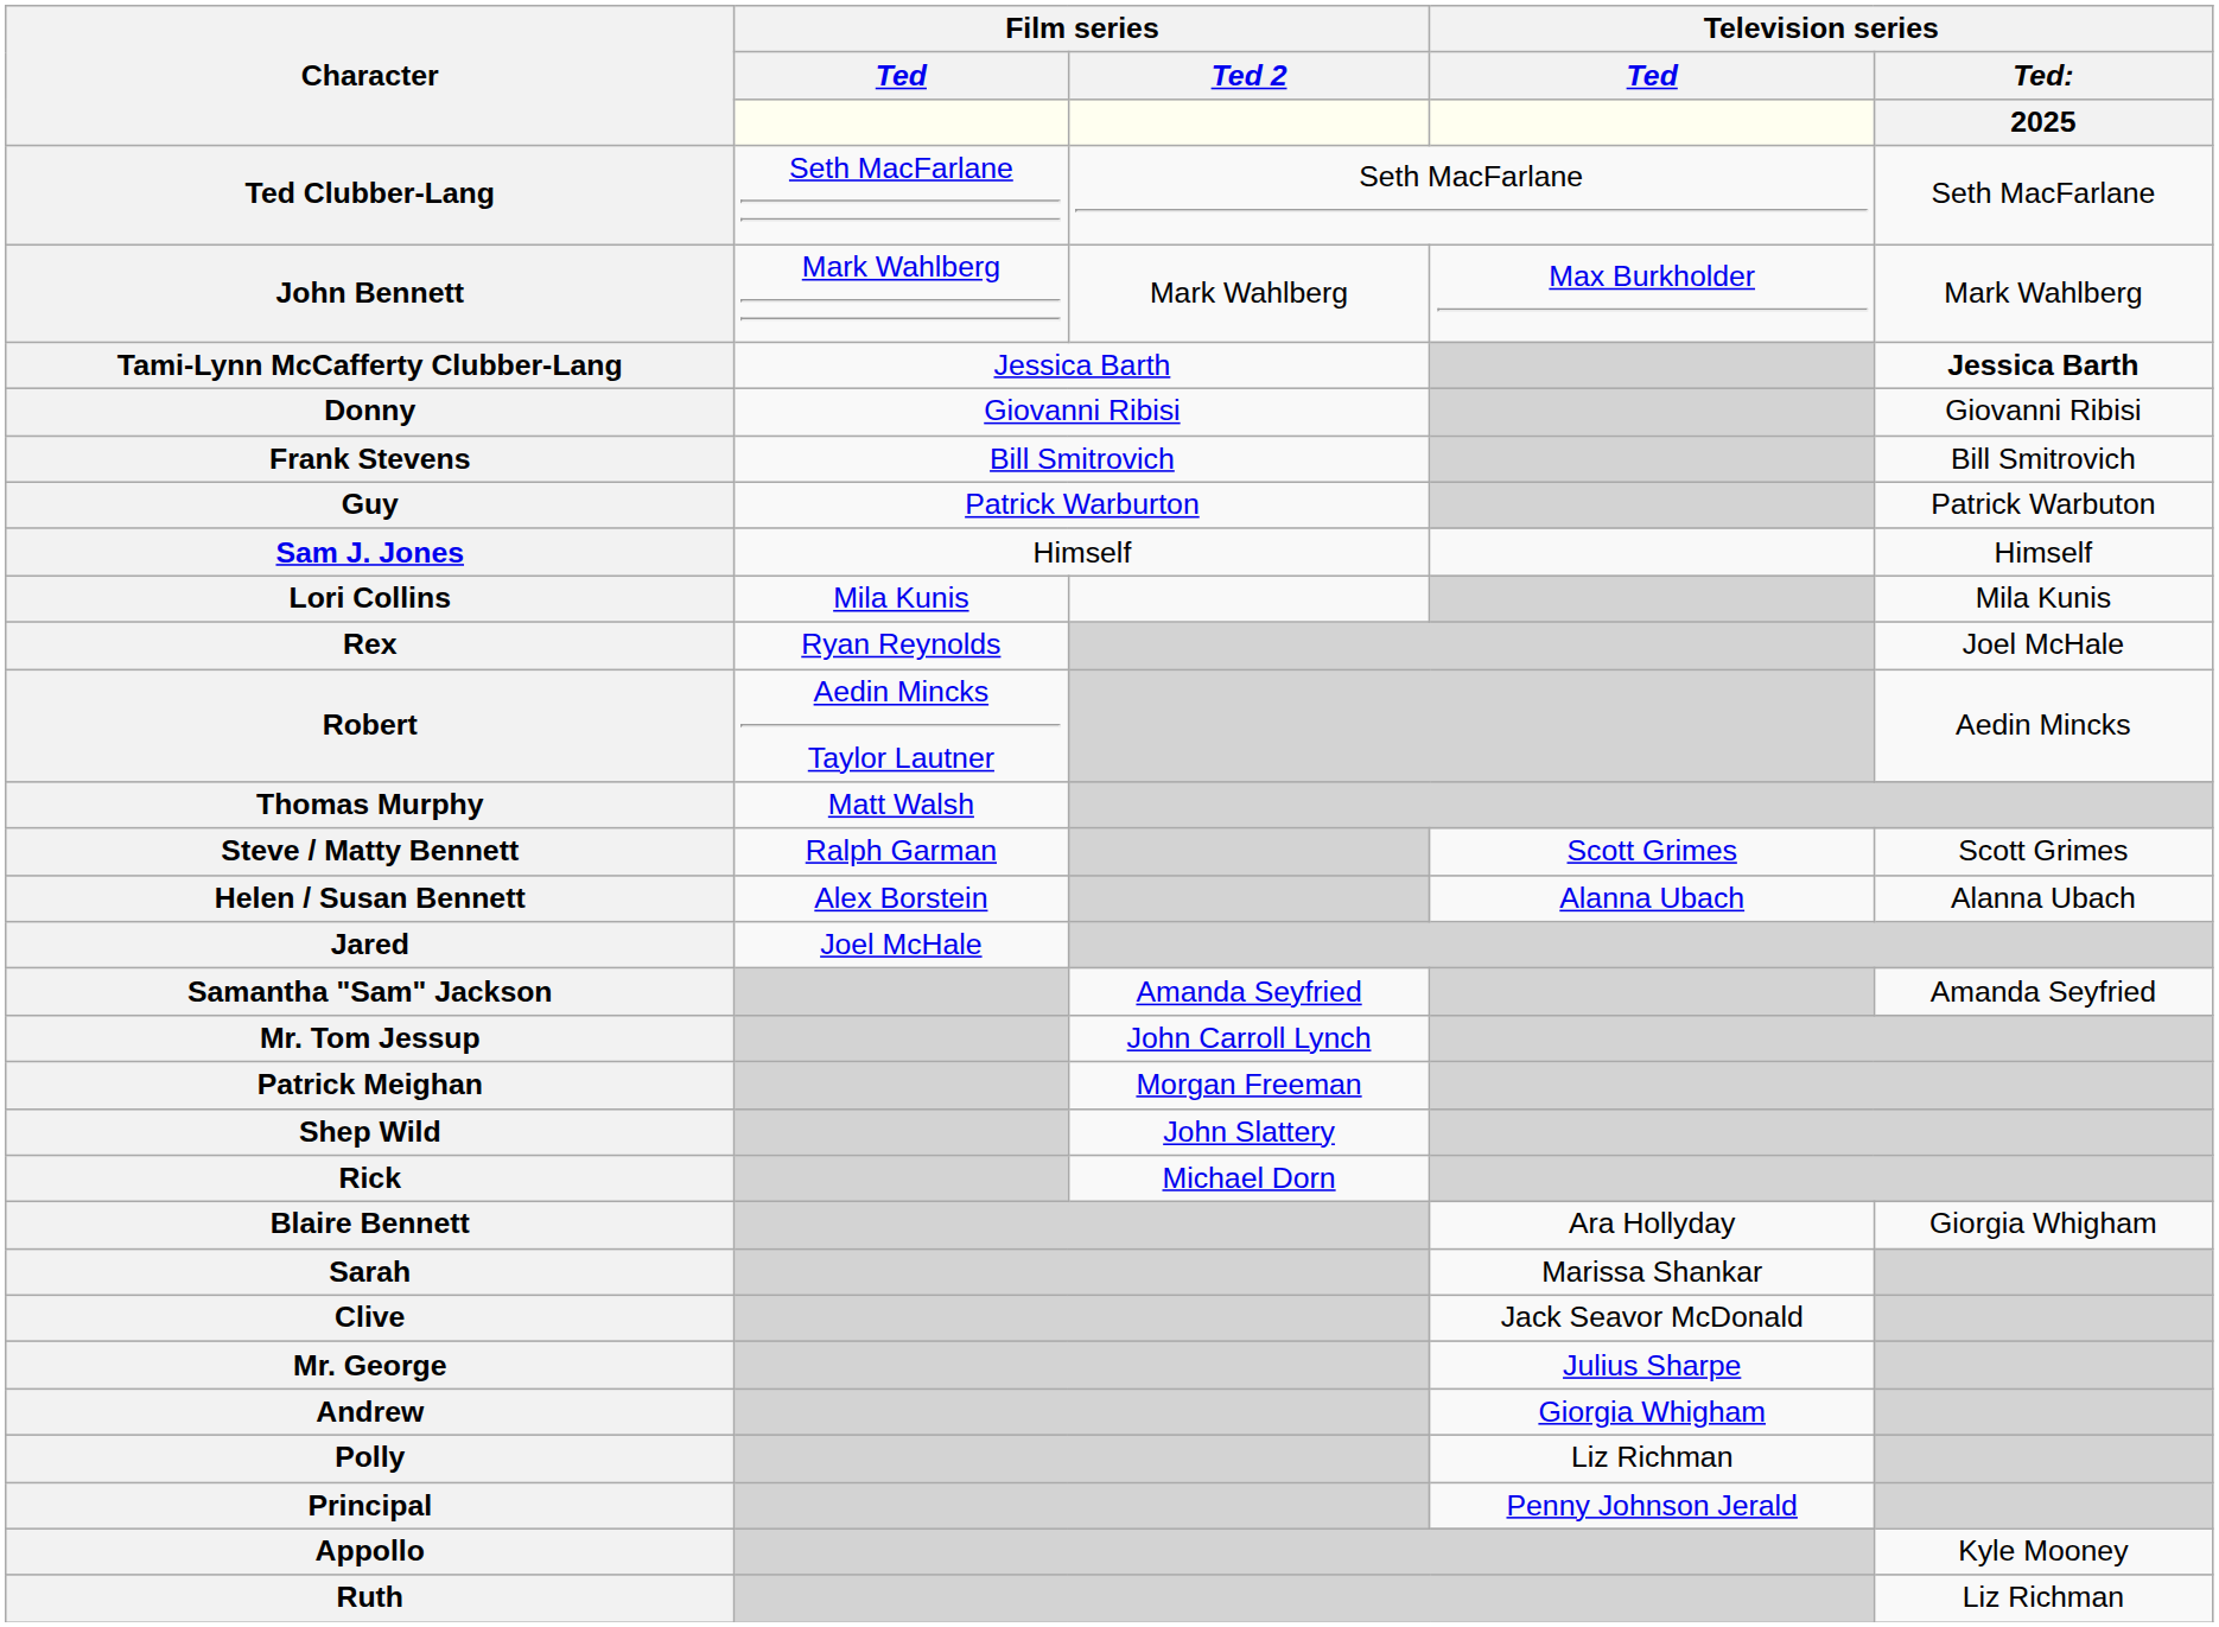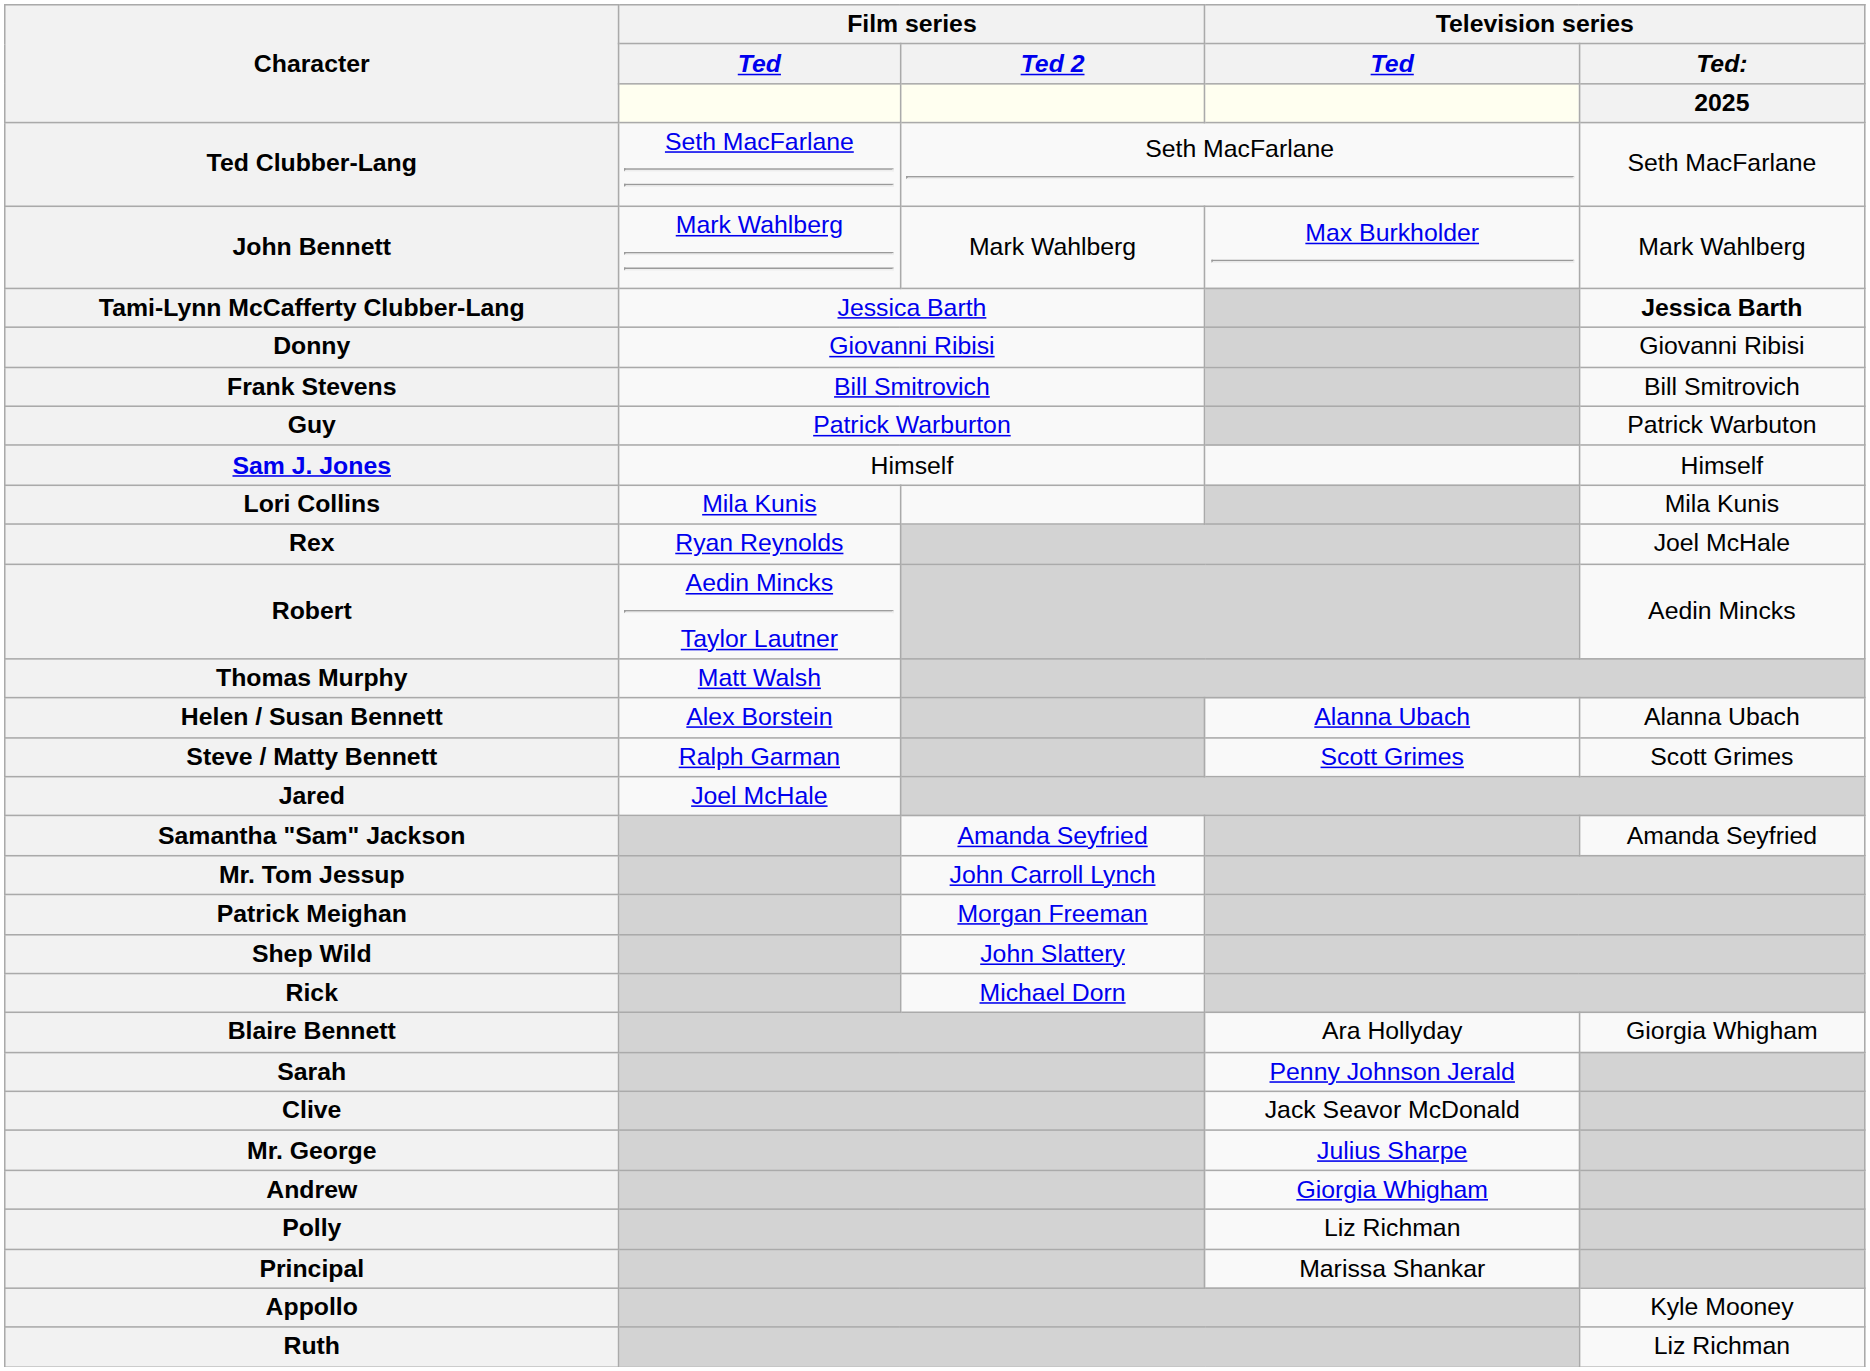 <table class="wikitable plainrowheaders" style="text-align:center; width:95%;">
 <tr>
 <th rowspan="3">Character</th>
 <th colspan="2">Film series</th>
 <th colspan="2">Television series</th>
 </tr>
 <tr>
 <th><em><a href='#'>Ted</a></em></th>
 <th><em><a href='#'>Ted 2</a></em></th>
 <th><em><a href='#'>Ted</a></em> <br></th>
 <th><em>Ted: <br></em></th>
 </tr>
 <tr>
 <th style="background:ivory;"></th>
 <th style="background:ivory;"></th>
 <th style="background:ivory;"></th>
 <th>2025</th>
 </tr>
 <tr>
 <th>Ted Clubber-Lang</th>
 <td><a href='#'>Seth MacFarlane</a><hr><hr></td>
 <td colspan="2">Seth MacFarlane<hr></td>
 <td>Seth MacFarlane</td>
 </tr>
 <tr>
 <th>John Bennett</th>
 <td><a href='#'>Mark Wahlberg</a><hr><hr></td>
 <td>Mark Wahlberg</td>
 <td><a href='#'>Max Burkholder</a><hr></td>
 <td>Mark Wahlberg</td>
 </tr>
 <tr>
 <th>Tami-Lynn McCafferty Clubber-Lang</th>
 <td colspan="2"><a href='#'>Jessica Barth</a></td>
 <td style="background:lightgrey;"></td>
 <td><strong>Jessica Barth</strong></td>
 </tr>
 <tr>
 <th>Donny</th>
 <td colspan="2"><a href='#'>Giovanni Ribisi</a></td>
 <td style="background:lightgrey;"></td>
 <td>Giovanni Ribisi</td>
 </tr>
 <tr>
 <th>Frank Stevens</th>
 <td colspan="2"><a href='#'>Bill Smitrovich</a></td>
 <td style="background:lightgrey;"></td>
 <td>Bill Smitrovich</td>
 </tr>
 <tr>
 <th>Guy</th>
 <td colspan="2"><a href='#'>Patrick Warburton</a></td>
 <td style="background:lightgrey;"></td>
 <td>Patrick Warbuton</td>
 </tr>
 <tr>
 <th><a href='#'>Sam J. Jones</a></th>
 <td colspan="2">Himself</td>
 <td></td>
 <td>Himself</td>
 </tr>
 <tr>
 <th>Lori Collins</th>
 <td><a href='#'>Mila Kunis</a></td>
 <td></td>
 <td style="background:lightgrey;"></td>
 <td>Mila Kunis</td>
 </tr>
 <tr>
 <th>Rex</th>
 <td><a href='#'>Ryan Reynolds</a></td>
 <td colspan="2" style="background:lightgrey;"></td>
 <td>Joel McHale</td>
 </tr>
 <tr>
 <th>Robert</th>
 <td><a href='#'>Aedin Mincks</a><hr><a href='#'>Taylor Lautner</a></td>
 <td colspan="2" style="background:lightgrey;"></td>
 <td>Aedin Mincks</td>
 </tr>
 <tr>
 <th>Thomas Murphy</th>
 <td><a href='#'>Matt Walsh</a></td>
 <td colspan="3" style="background:lightgrey;"></td>
 </tr>
 <tr>
+<th>Helen / Susan Bennett</th>
+<td><a href='#'>Alex Borstein</a></td>
+<td style="background:lightgrey;"></td>
+<td><a href='#'>Alanna Ubach</a></td>
+<td>Alanna Ubach</td>
+</tr>
+<tr>
 <th>Steve / Matty Bennett</th>
 <td><a href='#'>Ralph Garman</a></td>
 <td style="background:lightgrey;"></td>
 <td><a href='#'>Scott Grimes</a></td>
 <td>Scott Grimes</td>
-</tr>
-<tr>
-<th>Helen / Susan Bennett</th>
-<td><a href='#'>Alex Borstein</a></td>
-<td style="background:lightgrey;"></td>
-<td><a href='#'>Alanna Ubach</a></td>
-<td>Alanna Ubach</td>
 </tr>
 <tr>
 <th>Jared</th>
 <td><a href='#'>Joel McHale</a></td>
 <td colspan="3" style="background:lightgrey;"></td>
 </tr>
 <tr>
 <th>Samantha "Sam" Jackson</th>
 <td style="background:lightgrey;"></td>
 <td><a href='#'>Amanda Seyfried</a></td>
 <td style="background:lightgrey;"></td>
 <td>Amanda Seyfried</td>
 </tr>
 <tr>
 <th>Mr. Tom Jessup</th>
 <td style="background:lightgrey;"></td>
 <td><a href='#'>John Carroll Lynch</a></td>
 <td colspan="2" style="background:lightgrey;"></td>
 </tr>
 <tr>
 <th>Patrick Meighan</th>
 <td style="background:lightgrey;"></td>
 <td><a href='#'>Morgan Freeman</a></td>
 <td colspan="2" style="background:lightgrey;"></td>
 </tr>
 <tr>
 <th>Shep Wild</th>
 <td style="background:lightgrey;"></td>
 <td><a href='#'>John Slattery</a></td>
 <td colspan="2" style="background:lightgrey;"></td>
 </tr>
 <tr>
 <th>Rick</th>
 <td style="background:lightgrey;"></td>
 <td><a href='#'>Michael Dorn</a></td>
 <td colspan="2" style="background:lightgrey;"></td>
 </tr>
 <tr>
 <th>Blaire Bennett</th>
 <td colspan="2" style="background:lightgrey;"></td>
 <td>Ara Hollyday</td>
 <td>Giorgia Whigham</td>
 </tr>
 <tr>
 <th>Sarah</th>
 <td colspan="2" style="background:lightgrey;"></td>
-<td>Marissa Shankar</td>
+<td><a href='#'>Penny Johnson Jerald</a></td>
 <td style="background:lightgrey;"></td>
 </tr>
 <tr>
 <th>Clive</th>
 <td colspan="2" style="background:lightgrey;"></td>
 <td>Jack Seavor McDonald</td>
 <td style="background:lightgrey;"></td>
 </tr>
 <tr>
 <th>Mr. George</th>
 <td colspan="2" style="background:lightgrey;"></td>
 <td><a href='#'>Julius Sharpe</a></td>
 <td style="background:lightgrey;"></td>
 </tr>
 <tr>
 <th>Andrew</th>
 <td colspan="2" style="background:lightgrey;"></td>
 <td><a href='#'>Giorgia Whigham</a></td>
 <td style="background:lightgrey;"></td>
 </tr>
 <tr>
 <th>Polly</th>
 <td colspan="2" style="background:lightgrey;"></td>
 <td>Liz Richman</td>
 <td style="background:lightgrey;"></td>
 </tr>
 <tr>
 <th>Principal</th>
 <td colspan="2" style="background:lightgrey;"></td>
-<td><a href='#'>Penny Johnson Jerald</a></td>
+<td>Marissa Shankar</td>
 <td style="background:lightgrey;"></td>
 </tr>
 <tr>
 <th>Appollo</th>
 <td colspan="3" style="background:lightgrey;"></td>
 <td>Kyle Mooney</td>
 </tr>
 <tr>
 <th>Ruth</th>
 <td colspan="3" style="background:lightgrey;"></td>
 <td>Liz Richman</td>
 </tr>
 </table>
